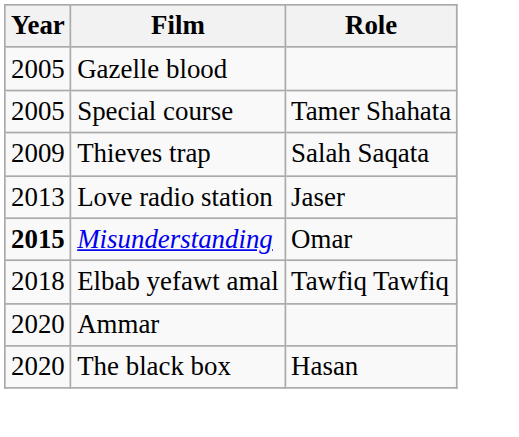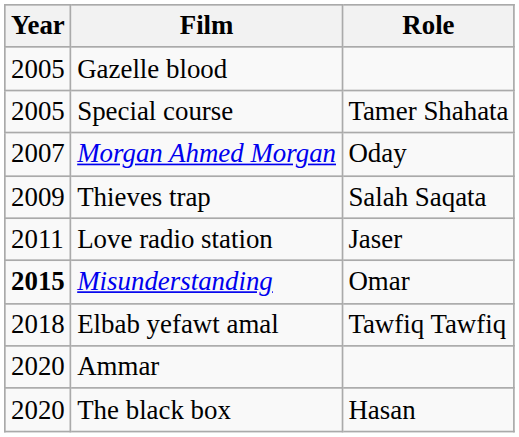 <table class="wikitable">
 <tr>
 <th>Year</th>
 <th>Film</th>
 <th>Role</th>
 </tr>
 <tr>
 <td>2005</td>
 <td>Gazelle blood</td>
 <td></td>
 </tr>
 <tr>
 <td>2005</td>
 <td>Special course</td>
 <td>Tamer Shahata</td>
 </tr>
 <tr>
+<td>2007</td>
+<td><em><a href='#'>Morgan Ahmed Morgan</a></em></td>
+<td>Oday</td>
+</tr>
+<tr>
 <td>2009</td>
 <td>Thieves trap</td>
 <td>Salah Saqata</td>
 </tr>
 <tr>
-<td>2013</td>
+<td>2011</td>
 <td>Love radio station</td>
 <td>Jaser</td>
 </tr>
 <tr>
 <td><strong>2015</strong></td>
 <td><em><a href='#'>Misunderstanding</a></em></td>
 <td>Omar</td>
 </tr>
 <tr>
 <td>2018</td>
 <td>Elbab yefawt amal</td>
 <td>Tawfiq Tawfiq</td>
 </tr>
 <tr>
 <td>2020</td>
 <td>Ammar</td>
 <td></td>
 </tr>
 <tr>
 <td>2020</td>
 <td>The black box</td>
 <td>Hasan</td>
 </tr>
 </table>
